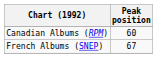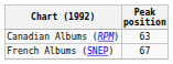 <table class="wikitable plainrowheaders sortable" border="1">
 <tr>
 <th scope="col">Chart (1992)</th>
 <th scope="col">Peak<br>position</th>
 </tr>
 <tr>
 </tr>
 <tr>
 <td>Canadian Albums (<em><a href='#'>RPM</a></em>)</td>
-<td style="text-align:center;">60</td>
+<td style="text-align:center;">63</td>
 </tr>
 <tr>
 <td>French Albums (<a href='#'>SNEP</a>)</td>
 <td style="text-align:center;">67</td>
 </tr>
 <tr>
 </tr>
 <tr>
 </tr>
 <tr>
 </tr>
 <tr>
 </tr>
 </table>
